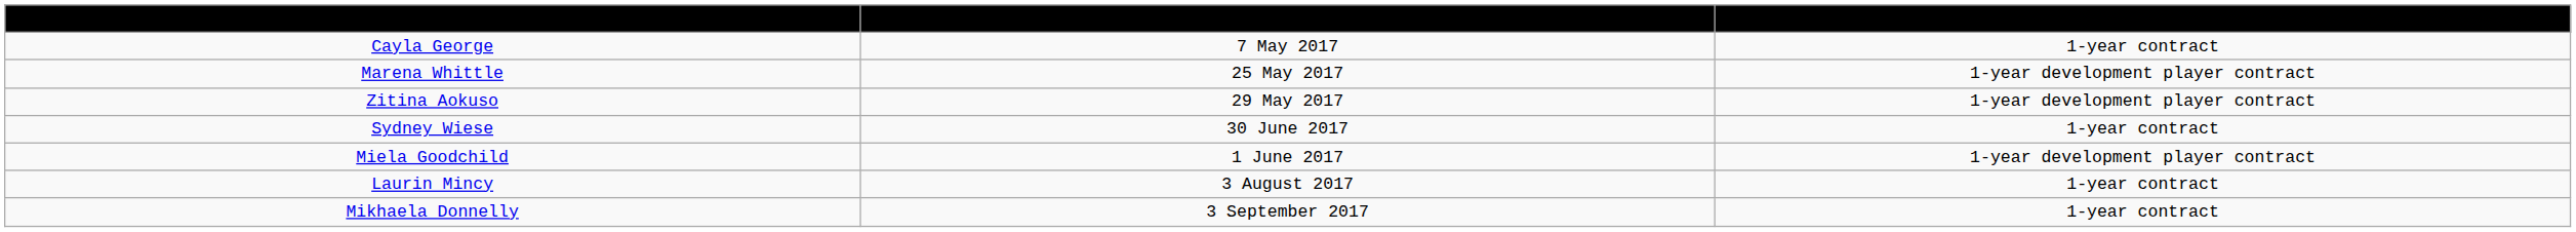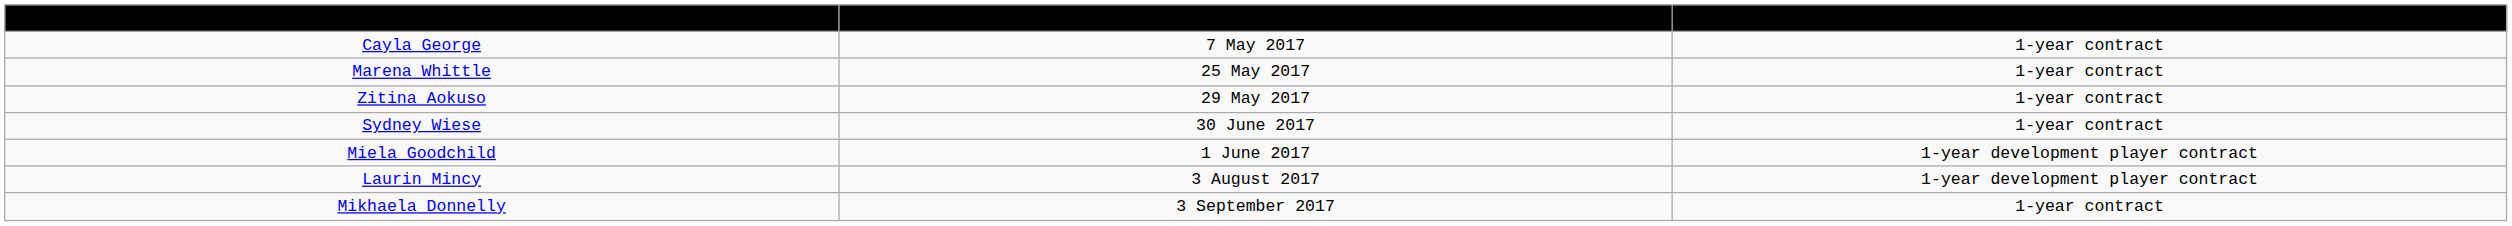 <table class="wikitable sortable sortable">
 <tr>
 <th style="background:black" width="10%"><span>Player</span></th>
 <th style="background:black" width="10%"><span>Signed</span></th>
 <th style="background:black" width="10%"><span>Contract</span></th>
 </tr>
 <tr style="text-align: center">
 <td><a href='#'>Cayla George</a></td>
 <td>7 May 2017</td>
 <td>1-year contract</td>
 </tr>
 <tr style="text-align: center">
 <td><a href='#'>Marena Whittle</a></td>
 <td>25 May 2017</td>
-<td>1-year development player contract</td>
+<td>1-year contract</td>
 </tr>
 <tr style="text-align: center">
 <td><a href='#'>Zitina Aokuso</a></td>
 <td>29 May 2017</td>
-<td>1-year development player contract</td>
+<td>1-year contract</td>
 </tr>
 <tr style="text-align: center">
 <td><a href='#'>Sydney Wiese</a></td>
 <td>30 June 2017</td>
 <td>1-year contract</td>
 </tr>
 <tr style="text-align: center">
 <td><a href='#'>Miela Goodchild</a></td>
 <td>1 June 2017</td>
 <td>1-year development player contract</td>
 </tr>
 <tr style="text-align: center">
 <td><a href='#'>Laurin Mincy</a></td>
 <td>3 August 2017</td>
-<td>1-year contract</td>
+<td>1-year development player contract</td>
 </tr>
 <tr style="text-align: center">
 <td><a href='#'>Mikhaela Donnelly</a></td>
 <td>3 September 2017</td>
 <td>1-year contract</td>
 </tr>
 </table>
